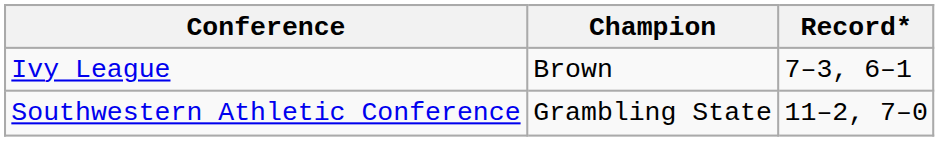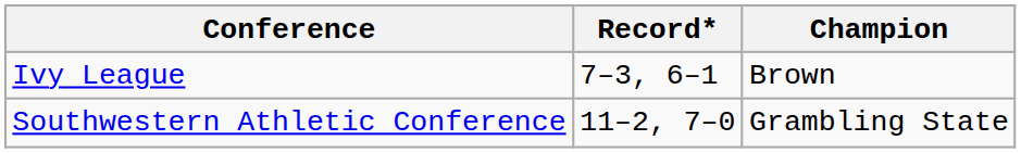 <table class="wikitable">
 <tr>
 <th>Conference</th>
+<th>Record*</th>
 <th>Champion</th>
-<th>Record*</th>
 </tr>
 <tr>
 <td><a href='#'>Ivy League</a></td>
+<td>7–3, 6–1</td>
 <td>Brown</td>
-<td>7–3, 6–1</td>
 </tr>
 <tr>
 <td><a href='#'>Southwestern Athletic Conference</a></td>
+<td>11–2, 7–0</td>
 <td>Grambling State</td>
-<td>11–2, 7–0</td>
 </tr>
 </table>
